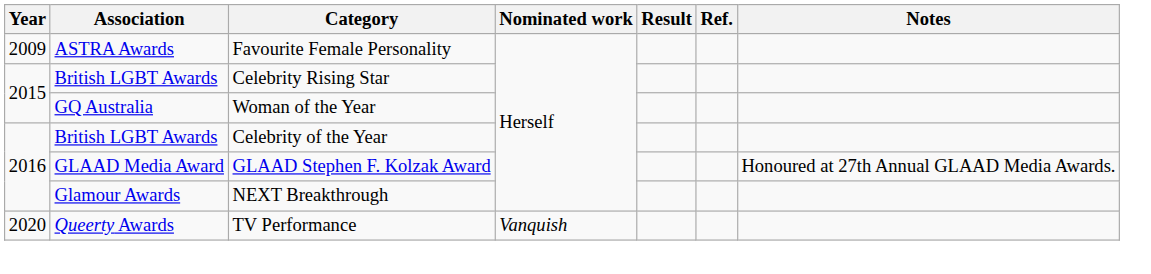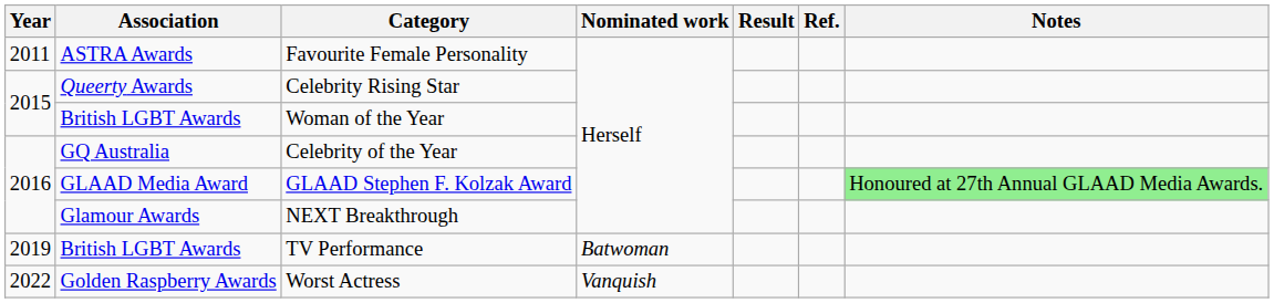 <table class="wikitable sortable">
 <tr>
 <th>Year</th>
 <th>Association</th>
 <th>Category</th>
 <th>Nominated work</th>
 <th>Result</th>
 <th>Ref.</th>
 <th>Notes</th>
 </tr>
 <tr>
-<td>2009</td>
+<td>2011</td>
 <td><a href='#'>ASTRA Awards</a></td>
 <td>Favourite Female Personality</td>
 <td rowspan=6>Herself</td>
 <td></td>
 <td></td>
 <td></td>
 </tr>
 <tr>
 <td rowspan=2>2015</td>
-<td><a href='#'>British LGBT Awards</a></td>
+<td><a href='#'><em>Queerty</em> Awards</a></td>
 <td>Celebrity Rising Star</td>
 <td></td>
 <td></td>
 <td></td>
 </tr>
 <tr>
-<td><a href='#'>GQ Australia</a></td>
+<td><a href='#'>British LGBT Awards</a></td>
 <td>Woman of the Year</td>
 <td></td>
 <td></td>
 <td></td>
 </tr>
 <tr>
 <td rowspan=3>2016</td>
-<td><a href='#'>British LGBT Awards</a></td>
+<td><a href='#'>GQ Australia</a></td>
 <td>Celebrity of the Year</td>
 <td></td>
 <td></td>
 <td></td>
 </tr>
 <tr>
 <td><a href='#'>GLAAD Media Award</a></td>
 <td><a href='#'>GLAAD Stephen F. Kolzak Award</a></td>
 <td></td>
 <td></td>
-<td>Honoured at 27th Annual GLAAD Media Awards.</td>
+<td style="background: lightgreen;">Honoured at 27th Annual GLAAD Media Awards.</td>
 </tr>
 <tr>
 <td><a href='#'>Glamour Awards</a></td>
 <td>NEXT Breakthrough</td>
 <td></td>
 <td></td>
 <td></td>
 </tr>
 <tr>
-<td>2020</td>
-<td><a href='#'><em>Queerty</em> Awards</a></td>
+<td>2019</td>
+<td><a href='#'>British LGBT Awards</a></td>
 <td>TV Performance</td>
+<td><em>Batwoman</em></td>
+<td></td>
+<td></td>
+<td></td>
+</tr>
+<tr>
+<td>2022</td>
+<td><a href='#'>Golden Raspberry Awards</a></td>
+<td>Worst Actress</td>
 <td><em>Vanquish</em></td>
 <td></td>
 <td></td>
 <td></td>
 </tr>
 </table>
